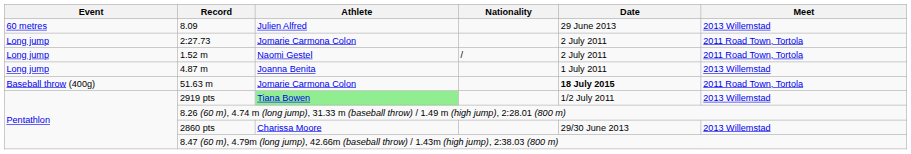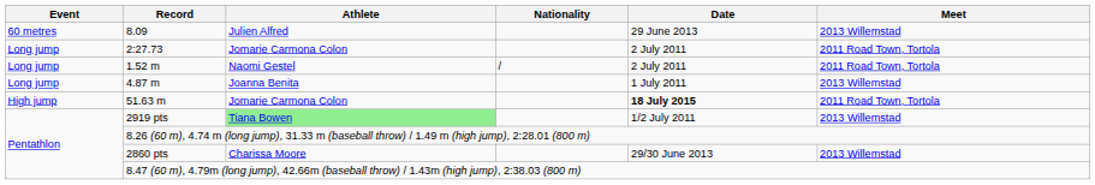 <table class="wikitable" style="font-size:95%; width: 95%;">
 <tr>
 <th>Event</th>
 <th>Record</th>
 <th>Athlete</th>
 <th>Nationality</th>
 <th>Date</th>
 <th>Meet</th>
 </tr>
 <tr>
 <td><a href='#'>60 metres</a></td>
 <td>8.09 </td>
 <td><a href='#'>Julien Alfred</a></td>
 <td></td>
 <td>29 June 2013</td>
 <td><a href='#'>2013 Willemstad</a> </td>
 </tr>
 <tr>
 <td><a href='#'>Long jump</a></td>
 <td>2:27.73</td>
 <td><a href='#'>Jomarie Carmona Colon</a></td>
 <td></td>
 <td>2 July 2011</td>
 <td><a href='#'>2011 Road Town, Tortola</a> </td>
 </tr>
 <tr>
 <td><a href='#'>Long jump</a></td>
 <td>1.52 m</td>
 <td><a href='#'>Naomi Gestel</a></td>
 <td>/</td>
 <td>2 July 2011</td>
 <td><a href='#'>2011 Road Town, Tortola</a> </td>
 </tr>
 <tr>
 <td><a href='#'>Long jump</a></td>
 <td>4.87 m </td>
 <td><a href='#'>Joanna Benita</a></td>
 <td></td>
 <td>1 July 2011</td>
 <td><a href='#'>2013 Willemstad</a> </td>
 </tr>
 <tr>
-<td><a href='#'>Baseball throw</a> (400g)</td>
+<td><a href='#'>High jump</a></td>
 <td>51.63 m</td>
 <td><a href='#'>Jomarie Carmona Colon</a></td>
 <td></td>
 <td><strong>18 July 2015</strong></td>
 <td><a href='#'>2011 Road Town, Tortola</a> </td>
 </tr>
 <tr>
 <td rowspan=4><a href='#'>Pentathlon</a></td>
 <td>2919 pts</td>
 <td style="background: lightgreen;"><a href='#'>Tiana Bowen</a></td>
 <td></td>
 <td>1/2 July 2011</td>
 <td><a href='#'>2013 Willemstad</a> </td>
 </tr>
 <tr>
 <td colspan=5>8.26  <em>(60 m)</em>, 4.74 m  <em>(long jump)</em>, 31.33 m <em>(baseball throw)</em> / 1.49 m <em>(high jump)</em>, 2:28.01 <em>(800 m)</em></td>
 </tr>
 <tr>
 <td>2860 pts</td>
 <td><a href='#'>Charissa Moore</a></td>
 <td></td>
 <td>29/30 June 2013</td>
 <td><a href='#'>2013 Willemstad</a> </td>
 </tr>
 <tr>
 <td colspan=5>8.47  <em>(60 m)</em>,  4.79m  <em>(long jump)</em>, 42.66m <em>(baseball throw)</em> / 1.43m <em>(high jump)</em>, 2:38.03 <em>(800 m)</em></td>
 </tr>
 </table>
